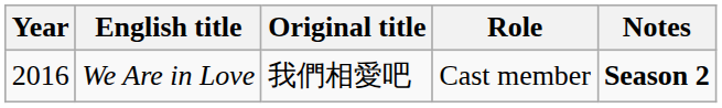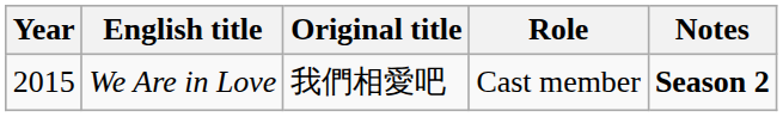 <table class="wikitable sortable">
 <tr>
 <th>Year</th>
 <th>English title</th>
 <th>Original title</th>
 <th>Role</th>
 <th class="unsortable">Notes</th>
 </tr>
 <tr>
-<td>2016</td>
+<td>2015</td>
 <td><em>We Are in Love</em></td>
 <td>我們相愛吧</td>
 <td>Cast member</td>
 <td><strong>Season 2</strong></td>
 </tr>
 </table>
